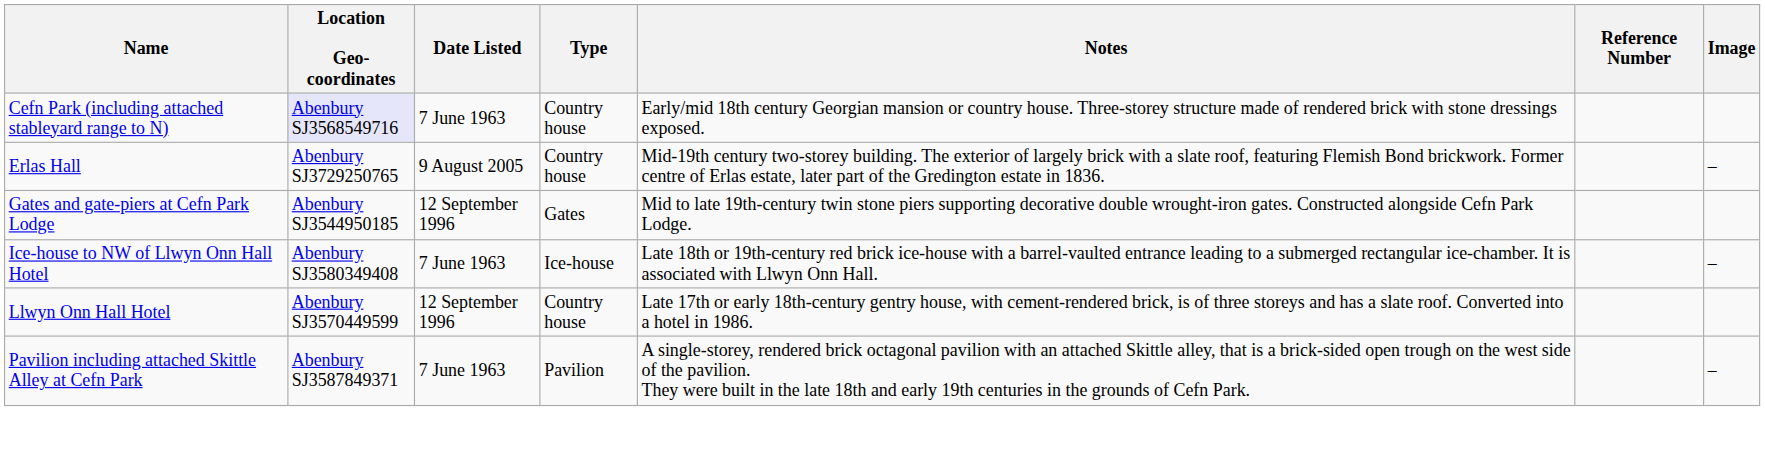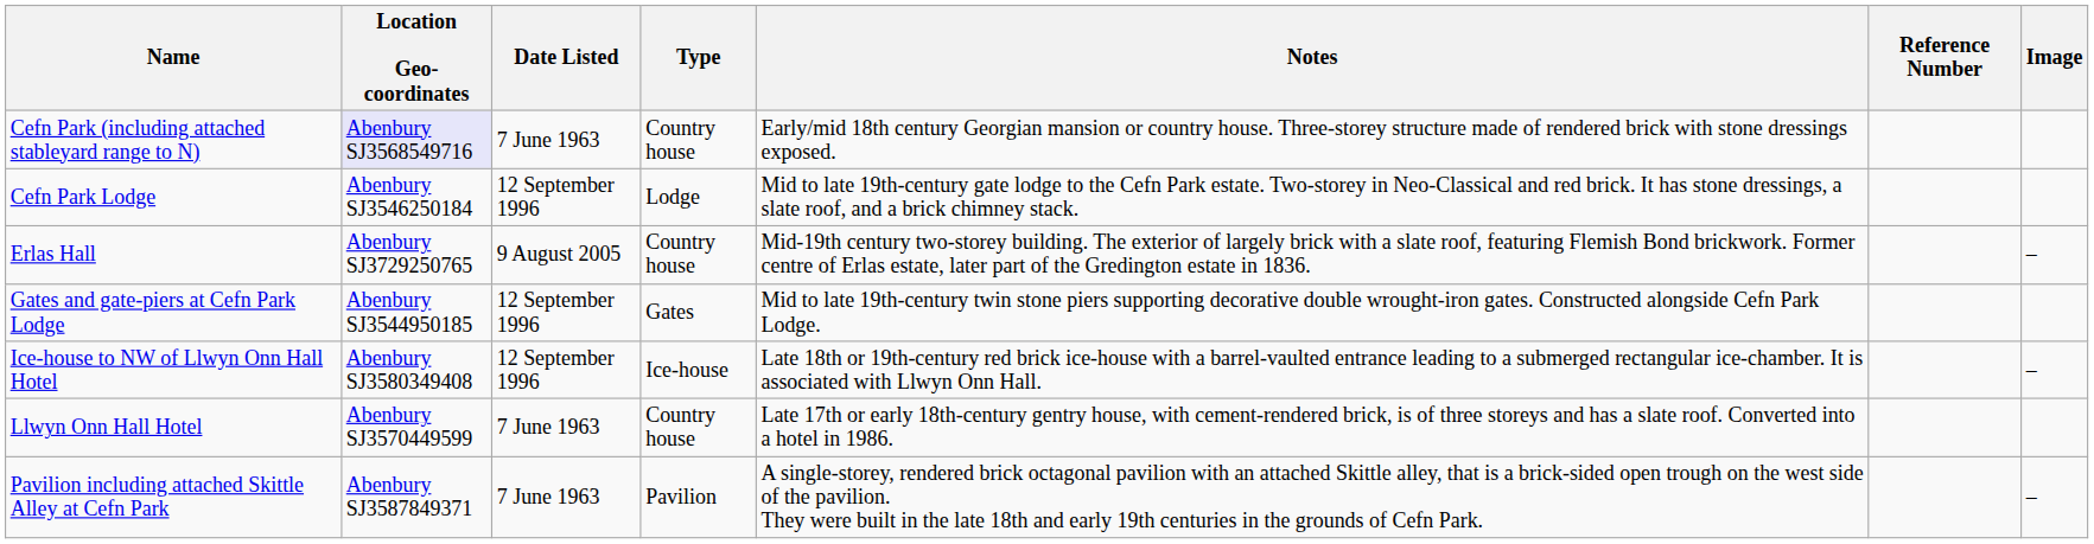 <table class="wikitable sortable">
 <tr>
 <th>Name</th>
 <th>Location<br><br>Geo-coordinates</th>
 <th>Date Listed</th>
 <th>Type</th>
 <th>Notes</th>
 <th>Reference Number</th>
 <th>Image</th>
 </tr>
 <tr>
 <td><a href='#'>Cefn Park (including attached stableyard range to N)</a></td>
 <td style="background: lavender;"><a href='#'>Abenbury</a><br>SJ3568549716<br></td>
 <td>7 June 1963</td>
 <td>Country house</td>
 <td>Early/mid 18th century Georgian mansion or country house. Three-storey structure made of rendered brick with stone dressings exposed.</td>
+<td></td>
+<td></td>
+</tr>
+<tr>
+<td><a href='#'>Cefn Park Lodge</a></td>
+<td><a href='#'>Abenbury</a><br>SJ3546250184<br></td>
+<td>12 September 1996</td>
+<td>Lodge</td>
+<td>Mid to late 19th-century gate lodge to the Cefn Park estate. Two-storey in Neo-Classical and red brick. It has stone dressings, a slate roof, and a brick chimney stack.</td>
 <td></td>
 <td></td>
 </tr>
 <tr>
 <td><a href='#'>Erlas Hall</a></td>
 <td><a href='#'>Abenbury</a><br>SJ3729250765<br></td>
 <td>9 August 2005</td>
 <td>Country house</td>
 <td>Mid-19th century two-storey building. The exterior of largely brick with a slate roof, featuring Flemish Bond brickwork. Former centre of Erlas estate, later part of the Gredington estate in 1836.</td>
 <td></td>
 <td>–</td>
 </tr>
 <tr>
 <td><a href='#'>Gates and gate-piers at Cefn Park Lodge</a></td>
 <td><a href='#'>Abenbury</a><br>SJ3544950185<br></td>
 <td>12 September 1996</td>
 <td>Gates</td>
 <td>Mid to late 19th-century twin stone piers supporting decorative double wrought-iron gates. Constructed alongside Cefn Park Lodge.</td>
 <td></td>
 <td></td>
 </tr>
 <tr>
 <td><a href='#'>Ice-house to NW of Llwyn Onn Hall Hotel</a></td>
 <td><a href='#'>Abenbury</a><br>SJ3580349408<br></td>
-<td>7 June 1963</td>
+<td>12 September 1996</td>
 <td>Ice-house</td>
 <td>Late 18th or 19th-century red brick ice-house with a barrel-vaulted entrance leading to a submerged rectangular ice-chamber. It is associated with Llwyn Onn Hall.</td>
 <td></td>
 <td>–</td>
 </tr>
 <tr>
 <td><a href='#'>Llwyn Onn Hall Hotel</a></td>
 <td><a href='#'>Abenbury</a><br>SJ3570449599<br></td>
-<td>12 September 1996</td>
+<td>7 June 1963</td>
 <td>Country house</td>
 <td>Late 17th or early 18th-century gentry house, with cement-rendered brick, is of three storeys and has a slate roof. Converted into a hotel in 1986.</td>
 <td></td>
 <td></td>
 </tr>
 <tr>
 <td><a href='#'>Pavilion including attached Skittle Alley at Cefn Park</a></td>
 <td><a href='#'>Abenbury</a><br>SJ3587849371<br></td>
 <td>7 June 1963</td>
 <td>Pavilion</td>
 <td>A single-storey, rendered brick octagonal pavilion with an attached Skittle alley, that is a brick-sided open trough on the west side of the pavilion.<br>They were built in the late 18th and early 19th centuries in the grounds of Cefn Park.</td>
 <td></td>
 <td>–</td>
 </tr>
 </table>
